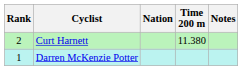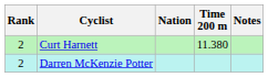 <table class="wikitable sortable" style="text-align:center">
 <tr>
 <th>Rank</th>
 <th>Cyclist</th>
 <th>Nation</th>
 <th>Time<br>200 m</th>
 <th>Notes</th>
 </tr>
 <tr bgcolor=bbf3bb>
 <td>2</td>
 <td align=left><a href='#'>Curt Harnett</a></td>
 <td align=left></td>
 <td>11.380</td>
 <td></td>
 </tr>
 <tr bgcolor=bbf3f>
-<td>1</td>
+<td>2</td>
 <td align=left><a href='#'>Darren McKenzie Potter</a></td>
 <td align=left></td>
 <td></td>
 <td></td>
 </tr>
 </table>
